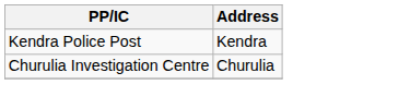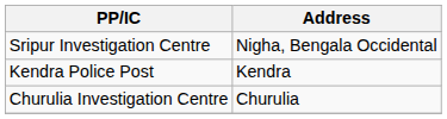 <table class="wikitable sortable">
 <tr>
 <th>PP/IC</th>
 <th>Address</th>
+</tr>
+<tr>
+<td>Sripur Investigation Centre</td>
+<td>Nigha, Bengala Occidental</td>
 </tr>
 <tr>
 <td>Kendra Police Post</td>
 <td>Kendra</td>
 </tr>
 <tr>
 <td>Churulia Investigation Centre</td>
 <td>Churulia</td>
 </tr>
 <tr>
 </tr>
 </table>
